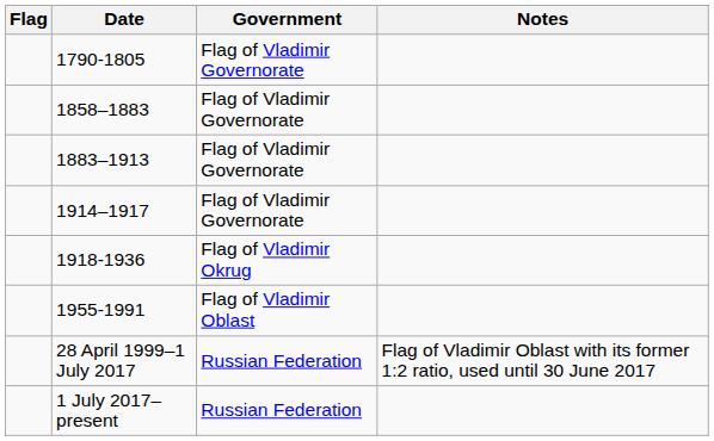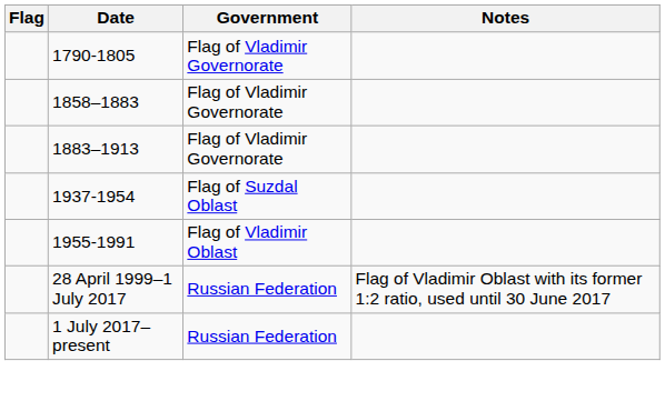 <table class="wikitable">
 <tr>
 <th>Flag</th>
 <th>Date</th>
 <th>Government</th>
 <th>Notes</th>
 </tr>
 <tr>
 <td></td>
 <td>1790-1805</td>
 <td>Flag of <a href='#'>Vladimir Governorate</a></td>
 <td></td>
 </tr>
 <tr>
 <td></td>
 <td>1858–1883</td>
 <td>Flag of Vladimir Governorate</td>
 <td></td>
 </tr>
 <tr>
 <td></td>
 <td>1883–1913</td>
 <td>Flag of Vladimir Governorate</td>
 <td></td>
 </tr>
 <tr>
 <td></td>
-<td>1914–1917</td>
-<td>Flag of Vladimir Governorate</td>
-<td></td>
-</tr>
-<tr>
-<td></td>
-<td>1918-1936</td>
-<td>Flag of <a href='#'>Vladimir Okrug</a></td>
+<td>1937-1954</td>
+<td>Flag of <a href='#'>Suzdal Oblast</a></td>
 <td></td>
 </tr>
 <tr>
 <td></td>
 <td>1955-1991</td>
 <td>Flag of <a href='#'>Vladimir Oblast</a></td>
 </tr>
 <tr>
 <td></td>
 <td>28 April 1999–1 July 2017</td>
 <td><a href='#'>Russian Federation</a></td>
 <td>Flag of Vladimir Oblast with its former 1:2 ratio, used until 30 June 2017</td>
 </tr>
 <tr>
 <td></td>
 <td>1 July 2017–present</td>
 <td><a href='#'>Russian Federation</a></td>
 <td></td>
 </tr>
 </table>
